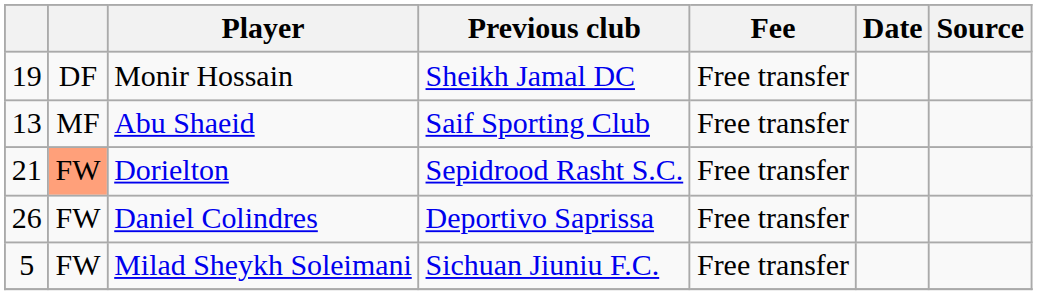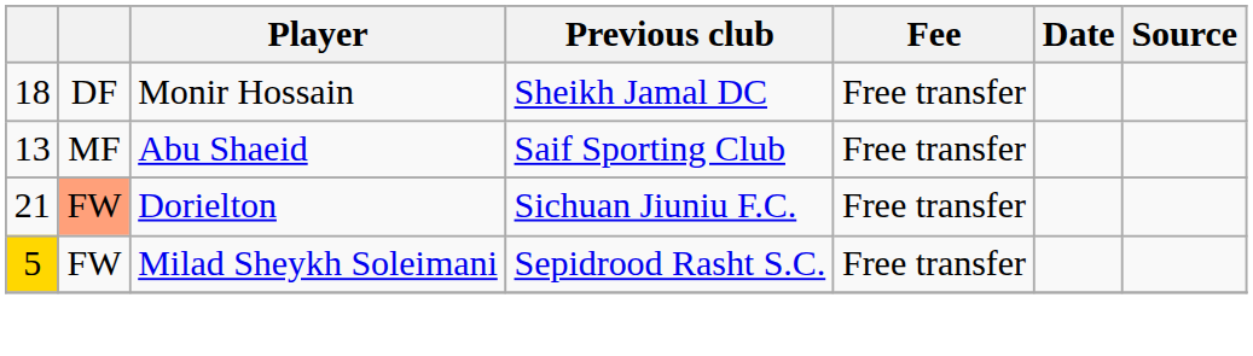 <table class="wikitable plainrowheaders sortable" style="text-align:center">
 <tr>
 <th></th>
 <th></th>
 <th>Player</th>
 <th>Previous club</th>
 <th>Fee</th>
 <th>Date</th>
 <th>Source</th>
 </tr>
 <tr>
-<td align="center">19</td>
+<td align="center">18</td>
 <td align="center">DF</td>
 <td align="left"> Monir Hossain</td>
 <td align="left"> <a href='#'>Sheikh Jamal DC</a></td>
 <td>Free transfer</td>
 <td></td>
 <td></td>
 </tr>
 <tr>
 <td align="center">13</td>
 <td align="center">MF</td>
 <td align="left"> <a href='#'>Abu Shaeid</a></td>
 <td align="left"> <a href='#'>Saif Sporting Club</a></td>
 <td>Free transfer</td>
 <td></td>
 <td></td>
 </tr>
 <tr>
 <td>21</td>
 <td style="background: lightsalmon;">FW</td>
 <td align="left"> <a href='#'>Dorielton</a></td>
-<td align="left"> <a href='#'>Sepidrood Rasht S.C.</a></td>
+<td align="left"> <a href='#'>Sichuan Jiuniu F.C.</a></td>
 <td>Free transfer</td>
 <td></td>
 <td></td>
 </tr>
 <tr>
-<td>26</td>
-<td>FW</td>
-<td align="left"> <a href='#'>Daniel Colindres</a></td>
-<td align="left"> <a href='#'>Deportivo Saprissa</a></td>
-<td>Free transfer</td>
-<td></td>
-<td></td>
-</tr>
-<tr>
-<td>5</td>
+<td style="background: gold;">5</td>
 <td>FW</td>
 <td align="left"> <a href='#'>Milad Sheykh Soleimani</a></td>
-<td align="left"> <a href='#'>Sichuan Jiuniu F.C.</a></td>
+<td align="left"> <a href='#'>Sepidrood Rasht S.C.</a></td>
 <td>Free transfer</td>
 <td></td>
 <td></td>
 </tr>
 <tr>
 </tr>
 </table>
